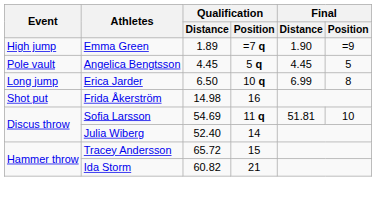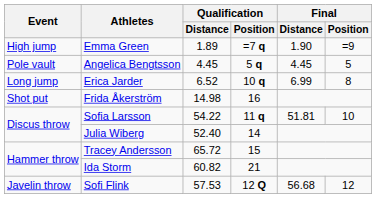 <table class=wikitable style="font-size:90%">
 <tr>
 <th rowspan="2">Event</th>
 <th rowspan="2">Athletes</th>
 <th colspan="2">Qualification</th>
 <th colspan="2">Final</th>
 </tr>
 <tr style="font-size:95%">
 <th>Distance</th>
 <th>Position</th>
 <th>Distance</th>
 <th>Position</th>
 </tr>
 <tr>
 <td><a href='#'>High jump</a></td>
 <td><a href='#'>Emma Green</a></td>
 <td align=center>1.89</td>
 <td align=center>=7 <strong>q</strong></td>
 <td align=center>1.90</td>
 <td align=center>=9</td>
 </tr>
 <tr>
 <td><a href='#'>Pole vault</a></td>
 <td><a href='#'>Angelica Bengtsson</a></td>
 <td align=center>4.45</td>
 <td align=center>5 <strong>q</strong></td>
 <td align=center>4.45</td>
 <td align=center>5</td>
 </tr>
 <tr>
 <td><a href='#'>Long jump</a></td>
 <td><a href='#'>Erica Jarder</a></td>
-<td align=center>6.50</td>
+<td align=center>6.52</td>
 <td align=center>10 <strong>q</strong></td>
 <td align=center>6.99</td>
 <td align=center>8</td>
 </tr>
 <tr>
 <td><a href='#'>Shot put</a></td>
 <td><a href='#'>Frida Åkerström</a></td>
 <td align=center>14.98</td>
 <td align=center>16</td>
 <td align=center colspan=2></td>
 </tr>
 <tr>
 <td rowspan=2><a href='#'>Discus throw</a></td>
 <td><a href='#'>Sofia Larsson</a></td>
-<td align=center>54.69</td>
+<td align=center>54.22</td>
 <td align=center>11 <strong>q</strong></td>
 <td align=center>51.81</td>
 <td align=center>10</td>
 </tr>
 <tr>
 <td><a href='#'>Julia Wiberg</a></td>
 <td align=center>52.40</td>
 <td align=center>14</td>
 <td align=center colspan=2></td>
 </tr>
 <tr>
 <td rowspan=2><a href='#'>Hammer throw</a></td>
 <td><a href='#'>Tracey Andersson</a></td>
 <td align=center>65.72</td>
 <td align=center>15</td>
 <td align=center colspan=2></td>
 </tr>
 <tr>
 <td><a href='#'>Ida Storm</a></td>
 <td align=center>60.82</td>
 <td align=center>21</td>
 <td align=center colspan=2></td>
 </tr>
+<tr>
+<td><a href='#'>Javelin throw</a></td>
+<td><a href='#'>Sofi Flink</a></td>
+<td align=center>57.53</td>
+<td align=center>12 <strong>Q</strong></td>
+<td align=center>56.68</td>
+<td align=center>12</td>
+</tr>
 </table>
